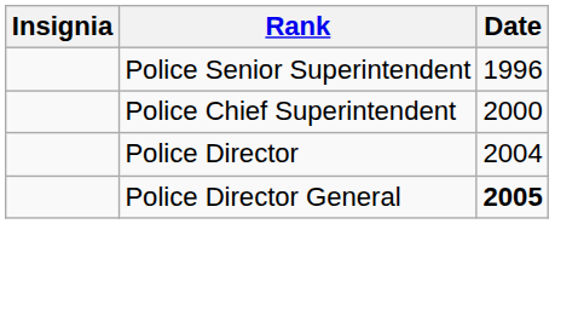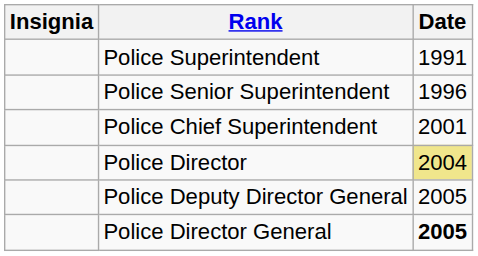 <table class="wikitable">
 <tr>
 <th>Insignia</th>
 <th><a href='#'>Rank</a></th>
 <th>Date</th>
+</tr>
+<tr>
+<td></td>
+<td>Police Superintendent</td>
+<td>1991</td>
 </tr>
 <tr>
 <td></td>
 <td>Police Senior Superintendent</td>
 <td>1996</td>
 </tr>
 <tr>
 <td></td>
 <td>Police Chief Superintendent</td>
-<td>2000</td>
+<td>2001</td>
 </tr>
 <tr>
 <td></td>
 <td>Police Director</td>
-<td>2004</td>
+<td style="background: khaki;">2004</td>
+</tr>
+<tr>
+<td></td>
+<td>Police Deputy Director General</td>
+<td>2005</td>
 </tr>
 <tr>
 <td></td>
 <td>Police Director General</td>
 <td><strong>2005</strong></td>
 </tr>
 </table>
